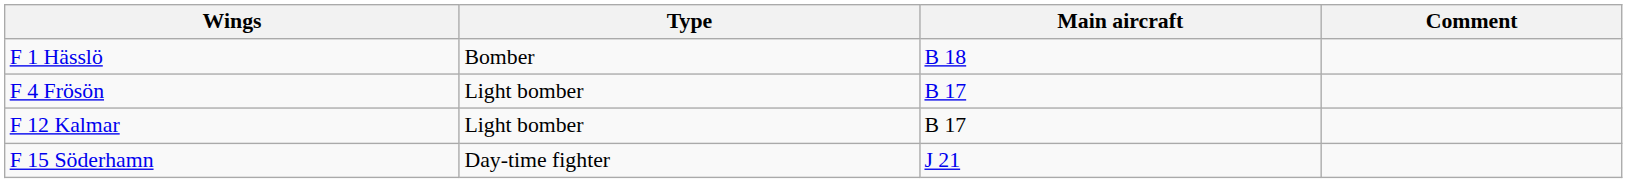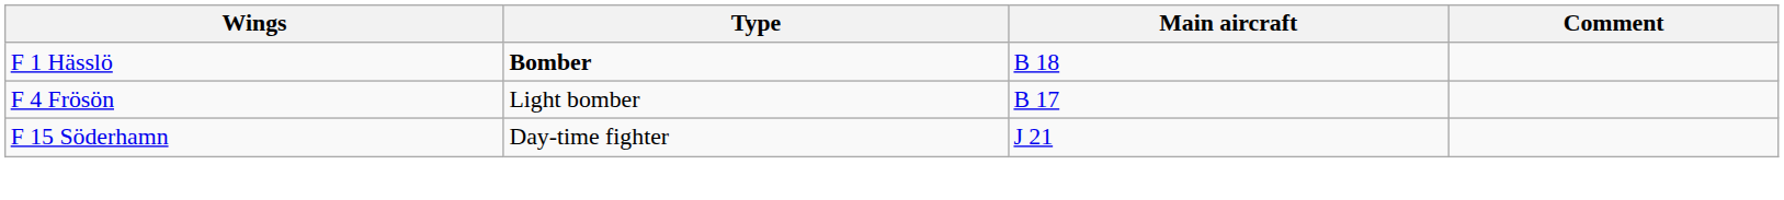 <table class="wikitable" width="60%">
 <tr>
 <th>Wings</th>
 <th>Type</th>
 <th>Main aircraft</th>
 <th>Comment</th>
 </tr>
 <tr>
 <td><a href='#'>F 1 Hässlö</a></td>
-<td>Bomber</td>
+<td><strong>Bomber</strong></td>
 <td><a href='#'>B 18</a></td>
 <td></td>
 </tr>
 <tr>
 <td><a href='#'>F 4 Frösön</a></td>
 <td>Light bomber</td>
 <td><a href='#'>B 17</a></td>
 <td></td>
 </tr>
 <tr>
-<td><a href='#'>F 12 Kalmar</a></td>
-<td>Light bomber</td>
-<td>B 17</td>
-<td></td>
-</tr>
-<tr>
 <td><a href='#'>F 15 Söderhamn</a></td>
 <td>Day-time fighter</td>
 <td><a href='#'>J 21</a></td>
 <td></td>
 </tr>
 </table>
